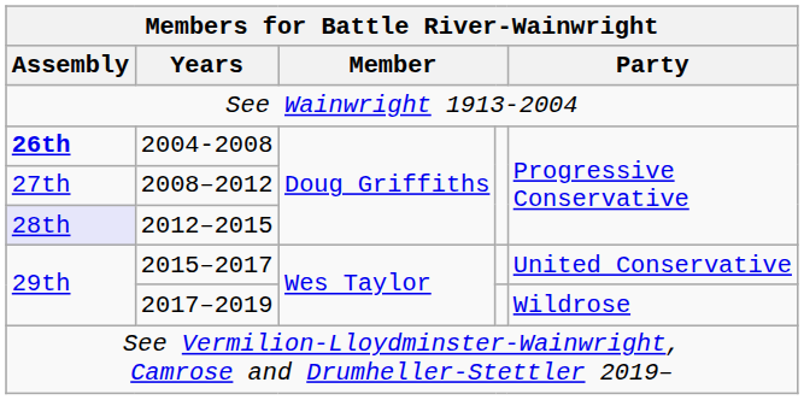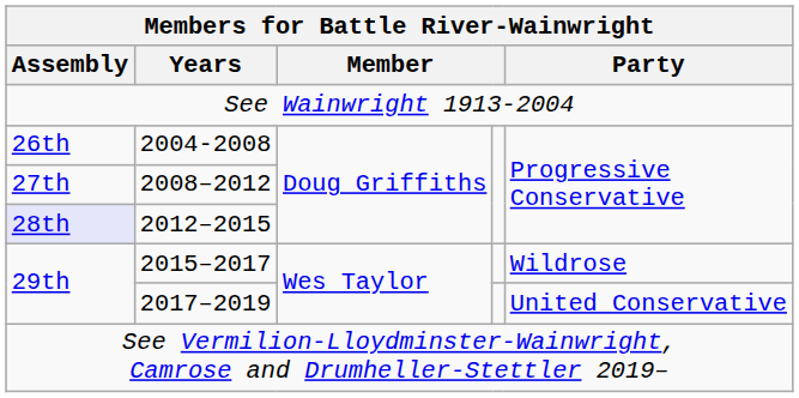 <table class="wikitable" align=right>
 <tr>
 <th colspan=5>Members for Battle River-Wainwright</th>
 </tr>
 <tr>
 <th>Assembly</th>
 <th>Years</th>
 <th colspan="2">Member</th>
 <th>Party</th>
 </tr>
 <tr>
 <td align="center" colspan=5><em>See <a href='#'>Wainwright</a> 1913-2004</em></td>
 </tr>
 <tr>
-<td><strong><a href='#'>26th</a></strong></td>
+<td><a href='#'>26th</a></td>
 <td>2004-2008</td>
 <td rowspan=3><a href='#'>Doug Griffiths</a></td>
 <td rowspan=3 ></td>
 <td rowspan=3><a href='#'>Progressive<br>Conservative</a></td>
 </tr>
 <tr>
 <td><a href='#'>27th</a></td>
 <td>2008–2012</td>
 </tr>
 <tr>
 <td style="background: lavender;"><a href='#'>28th</a></td>
 <td>2012–2015</td>
 </tr>
 <tr>
 <td rowspan=2><a href='#'>29th</a></td>
 <td>2015–2017</td>
 <td rowspan=2><a href='#'>Wes Taylor</a></td>
 <td></td>
-<td><a href='#'>United Conservative</a></td>
+<td><a href='#'>Wildrose</a></td>
 </tr>
 <tr>
 <td>2017–2019</td>
 <td></td>
-<td><a href='#'>Wildrose</a></td>
+<td><a href='#'>United Conservative</a></td>
 </tr>
 <tr>
 <td align="center" colspan=5><em>See <a href='#'>Vermilion-Lloydminster-Wainwright</a>, <br><a href='#'>Camrose</a> and <a href='#'>Drumheller-Stettler</a> 2019–</em></td>
 </tr>
 </table>
